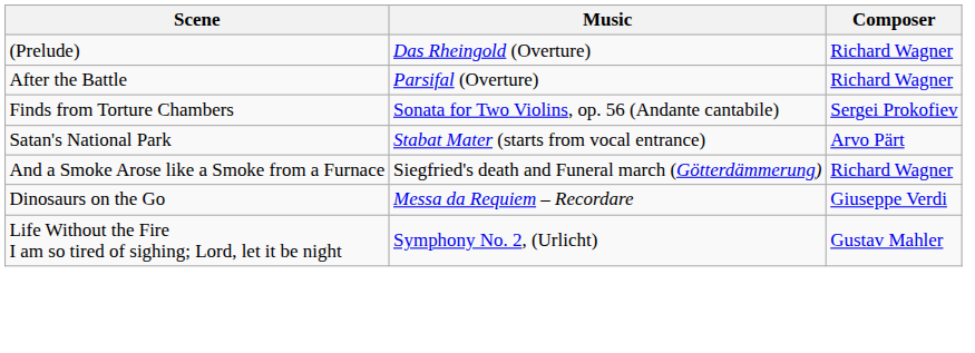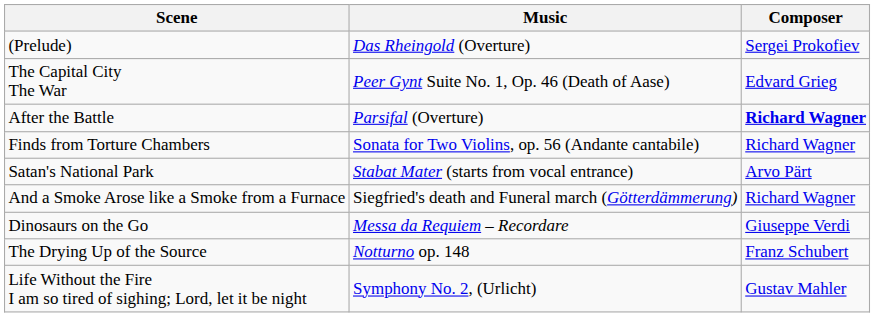 <table class="wikitable">
 <tr>
 <th>Scene</th>
 <th>Music</th>
 <th>Composer</th>
 </tr>
 <tr>
 <td>(Prelude)</td>
 <td><em><a href='#'>Das Rheingold</a></em> (Overture)</td>
-<td><a href='#'>Richard Wagner</a></td>
+<td><a href='#'>Sergei Prokofiev</a></td>
+</tr>
+<tr>
+<td>The Capital City<br>The War</td>
+<td><em><a href='#'>Peer Gynt</a></em> Suite No. 1, Op. 46 (Death of Aase)</td>
+<td><a href='#'>Edvard Grieg</a></td>
 </tr>
 <tr>
 <td>After the Battle</td>
 <td><em><a href='#'>Parsifal</a></em> (Overture)</td>
-<td><a href='#'>Richard Wagner</a></td>
+<td><strong><a href='#'>Richard Wagner</a></strong></td>
 </tr>
 <tr>
 <td>Finds from Torture Chambers</td>
 <td><a href='#'>Sonata for Two Violins</a>, op. 56 (Andante cantabile)</td>
-<td><a href='#'>Sergei Prokofiev</a></td>
+<td><a href='#'>Richard Wagner</a></td>
 </tr>
 <tr>
 <td>Satan's National Park</td>
 <td><em><a href='#'>Stabat Mater</a></em> (starts from vocal entrance)</td>
 <td><a href='#'>Arvo Pärt</a></td>
 </tr>
 <tr>
 <td>And a Smoke Arose like a Smoke from a Furnace</td>
 <td>Siegfried's death and Funeral march (<em><a href='#'>Götterdämmerung</a>)</em></td>
 <td><a href='#'>Richard Wagner</a></td>
 </tr>
 <tr>
 <td>Dinosaurs on the Go</td>
 <td><em><a href='#'>Messa da Requiem</a> – Recordare</em></td>
 <td><a href='#'>Giuseppe Verdi</a></td>
 </tr>
 <tr>
+<td>The Drying Up of the Source</td>
+<td><em><a href='#'>Notturno</a></em> op. 148</td>
+<td><a href='#'>Franz Schubert</a></td>
+</tr>
+<tr>
 <td>Life Without the Fire<br>I am so tired of sighing; Lord, let it be night</td>
 <td><a href='#'>Symphony No. 2</a>, (Urlicht)</td>
 <td><a href='#'>Gustav Mahler</a></td>
 </tr>
 </table>
